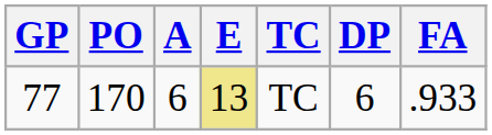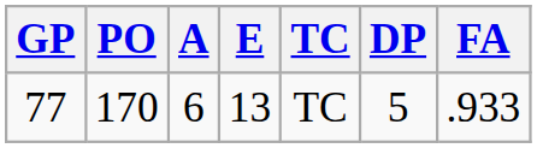 <table class="wikitable">
 <tr>
 <th><a href='#'>GP</a></th>
 <th><a href='#'>PO</a></th>
 <th><a href='#'>A</a></th>
 <th><a href='#'>E</a></th>
 <th><a href='#'>TC</a></th>
 <th><a href='#'>DP</a></th>
 <th><a href='#'>FA</a></th>
 </tr>
 <tr align=center>
 <td>77</td>
 <td>170</td>
 <td>6</td>
-<td style="background: khaki;">13</td>
+<td>13</td>
 <td>TC</td>
-<td>6</td>
+<td>5</td>
 <td>.933</td>
 </tr>
 </table>
